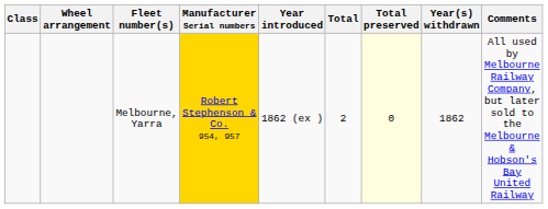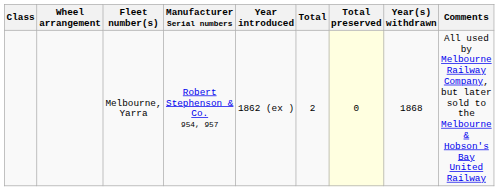 <table class="wikitable" style="text-align:center; width: 100%">
 <tr>
 <th>Class</th>
 <th>Wheel<br>arrangement</th>
 <th>Fleet<br>number(s)</th>
 <th>Manufacturer<br><small>Serial numbers</small></th>
 <th>Year<br>introduced</th>
 <th>Total</th>
 <th>Total<br>preserved</th>
 <th>Year(s)<br>withdrawn</th>
 <th>Comments</th>
 </tr>
 <tr>
 <td><a href='#'> </a></td>
 <td></td>
 <td>Melbourne, Yarra</td>
-<td style="background: gold;"><a href='#'>Robert Stephenson & Co.</a><br><small>954, 957</small></td>
+<td><a href='#'>Robert Stephenson & Co.</a><br><small>954, 957</small></td>
 <td>1862 (ex )</td>
 <td>2</td>
 <td style="background: lightyellow;">0</td>
-<td>1862</td>
+<td>1868</td>
 <td>All used by <a href='#'>Melbourne Railway Company</a>, but later sold to the <a href='#'>Melbourne & Hobson's Bay United Railway</a></td>
 </tr>
 </table>
